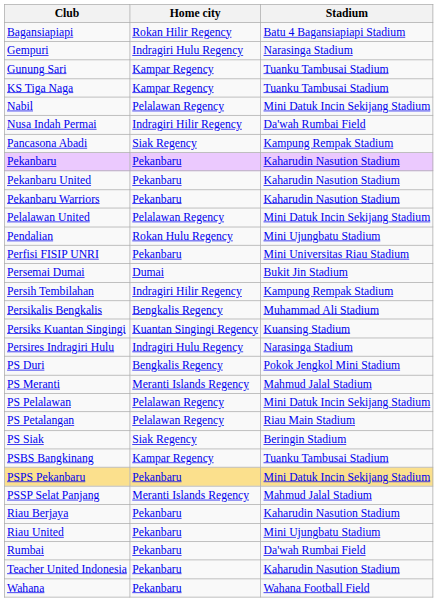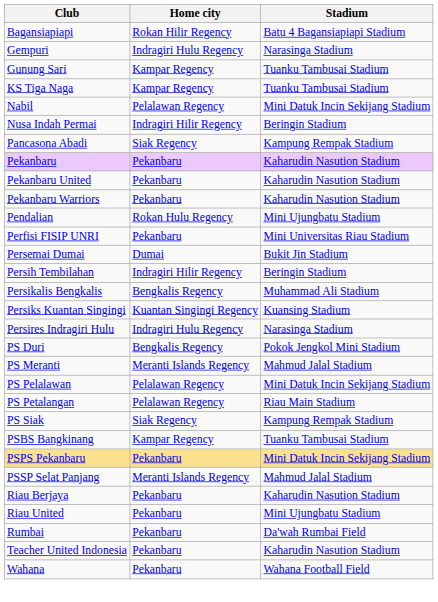 <table class="wikitable sortable">
 <tr>
 <th>Club</th>
 <th>Home city</th>
 <th>Stadium</th>
 </tr>
 <tr>
 <td><a href='#'>Bagansiapiapi</a></td>
 <td><a href='#'>Rokan Hilir Regency</a></td>
 <td><a href='#'>Batu 4 Bagansiapiapi Stadium</a></td>
 </tr>
 <tr>
 <td><a href='#'>Gempuri</a></td>
 <td><a href='#'>Indragiri Hulu Regency</a></td>
 <td><a href='#'>Narasinga Stadium</a></td>
 </tr>
 <tr>
 <td><a href='#'>Gunung Sari</a></td>
 <td><a href='#'>Kampar Regency</a></td>
 <td><a href='#'>Tuanku Tambusai Stadium</a></td>
 </tr>
 <tr>
 <td><a href='#'>KS Tiga Naga</a></td>
 <td><a href='#'>Kampar Regency</a></td>
 <td><a href='#'>Tuanku Tambusai Stadium</a></td>
 </tr>
 <tr>
 <td><a href='#'>Nabil</a></td>
 <td><a href='#'>Pelalawan Regency</a></td>
 <td><a href='#'>Mini Datuk Incin Sekijang Stadium</a></td>
 </tr>
 <tr>
 <td><a href='#'>Nusa Indah Permai</a></td>
 <td><a href='#'>Indragiri Hilir Regency</a></td>
-<td><a href='#'>Da'wah Rumbai Field</a></td>
+<td><a href='#'>Beringin Stadium</a></td>
 </tr>
 <tr>
 <td><a href='#'>Pancasona Abadi</a></td>
 <td><a href='#'>Siak Regency</a></td>
 <td><a href='#'>Kampung Rempak Stadium</a></td>
 </tr>
 <tr style="background:#ebc9fe;">
 <td><a href='#'>Pekanbaru</a></td>
 <td><a href='#'>Pekanbaru</a></td>
 <td><a href='#'>Kaharudin Nasution Stadium</a></td>
 </tr>
 <tr>
 <td><a href='#'>Pekanbaru United</a></td>
 <td><a href='#'>Pekanbaru</a></td>
 <td><a href='#'>Kaharudin Nasution Stadium</a></td>
 </tr>
 <tr>
 <td><a href='#'>Pekanbaru Warriors</a></td>
 <td><a href='#'>Pekanbaru</a></td>
 <td><a href='#'>Kaharudin Nasution Stadium</a></td>
 </tr>
 <tr>
-<td><a href='#'>Pelalawan United</a></td>
-<td><a href='#'>Pelalawan Regency</a></td>
-<td><a href='#'>Mini Datuk Incin Sekijang Stadium</a></td>
-</tr>
-<tr>
 <td><a href='#'>Pendalian</a></td>
 <td><a href='#'>Rokan Hulu Regency</a></td>
 <td><a href='#'>Mini Ujungbatu Stadium</a></td>
 </tr>
 <tr>
 <td><a href='#'>Perfisi FISIP UNRI</a></td>
 <td><a href='#'>Pekanbaru</a></td>
 <td><a href='#'>Mini Universitas Riau Stadium</a></td>
 </tr>
 <tr>
 <td><a href='#'>Persemai Dumai</a></td>
 <td><a href='#'>Dumai</a></td>
 <td><a href='#'>Bukit Jin Stadium</a></td>
 </tr>
 <tr>
 <td><a href='#'>Persih Tembilahan</a></td>
 <td><a href='#'>Indragiri Hilir Regency</a></td>
-<td><a href='#'>Kampung Rempak Stadium</a></td>
+<td><a href='#'>Beringin Stadium</a></td>
 </tr>
 <tr>
 <td><a href='#'>Persikalis Bengkalis</a></td>
 <td><a href='#'>Bengkalis Regency</a></td>
 <td><a href='#'>Muhammad Ali Stadium</a></td>
 </tr>
 <tr>
 <td><a href='#'>Persiks Kuantan Singingi</a></td>
 <td><a href='#'>Kuantan Singingi Regency</a></td>
 <td><a href='#'>Kuansing Stadium</a></td>
 </tr>
 <tr>
 <td><a href='#'>Persires Indragiri Hulu</a></td>
 <td><a href='#'>Indragiri Hulu Regency</a></td>
 <td><a href='#'>Narasinga Stadium</a></td>
 </tr>
 <tr>
 <td><a href='#'>PS Duri</a></td>
 <td><a href='#'>Bengkalis Regency</a></td>
 <td><a href='#'>Pokok Jengkol Mini Stadium</a></td>
 </tr>
 <tr>
 <td><a href='#'>PS Meranti</a></td>
 <td><a href='#'>Meranti Islands Regency</a></td>
 <td><a href='#'>Mahmud Jalal Stadium</a></td>
 </tr>
 <tr>
 <td><a href='#'>PS Pelalawan</a></td>
 <td><a href='#'>Pelalawan Regency</a></td>
 <td><a href='#'>Mini Datuk Incin Sekijang Stadium</a></td>
 </tr>
 <tr>
 <td><a href='#'>PS Petalangan</a></td>
 <td><a href='#'>Pelalawan Regency</a></td>
 <td><a href='#'>Riau Main Stadium</a></td>
 </tr>
 <tr>
 <td><a href='#'>PS Siak</a></td>
 <td><a href='#'>Siak Regency</a></td>
-<td><a href='#'>Beringin Stadium</a></td>
+<td><a href='#'>Kampung Rempak Stadium</a></td>
 </tr>
 <tr>
 <td><a href='#'>PSBS Bangkinang</a></td>
 <td><a href='#'>Kampar Regency</a></td>
 <td><a href='#'>Tuanku Tambusai Stadium</a></td>
 </tr>
 <tr style="background:#fbe08d;">
 <td><a href='#'>PSPS Pekanbaru</a></td>
 <td><a href='#'>Pekanbaru</a></td>
 <td><a href='#'>Mini Datuk Incin Sekijang Stadium</a></td>
 </tr>
 <tr>
 <td><a href='#'>PSSP Selat Panjang</a></td>
 <td><a href='#'>Meranti Islands Regency</a></td>
 <td><a href='#'>Mahmud Jalal Stadium</a></td>
 </tr>
 <tr>
 <td><a href='#'>Riau Berjaya</a></td>
 <td><a href='#'>Pekanbaru</a></td>
 <td><a href='#'>Kaharudin Nasution Stadium</a></td>
 </tr>
 <tr>
 <td><a href='#'>Riau United</a></td>
 <td><a href='#'>Pekanbaru</a></td>
 <td><a href='#'>Mini Ujungbatu Stadium</a></td>
 </tr>
 <tr>
 <td><a href='#'>Rumbai</a></td>
 <td><a href='#'>Pekanbaru</a></td>
 <td><a href='#'>Da'wah Rumbai Field</a></td>
 </tr>
 <tr>
 <td><a href='#'>Teacher United Indonesia</a></td>
 <td><a href='#'>Pekanbaru</a></td>
 <td><a href='#'>Kaharudin Nasution Stadium</a></td>
 </tr>
 <tr>
 <td><a href='#'>Wahana</a></td>
 <td><a href='#'>Pekanbaru</a></td>
 <td><a href='#'>Wahana Football Field</a></td>
 </tr>
 </table>
